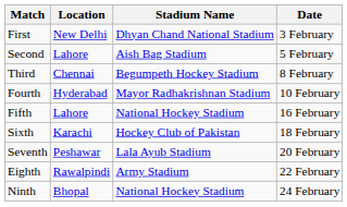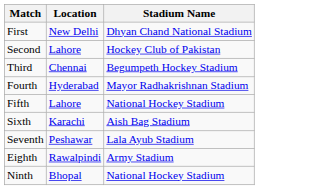 <table class="wikitable">
 <tr>
 <th>Match</th>
 <th>Location</th>
 <th>Stadium Name</th>
-<th>Date</th>
 </tr>
 <tr>
 <td>First</td>
 <td><a href='#'>New Delhi</a></td>
 <td><a href='#'>Dhyan Chand National Stadium</a></td>
-<td>3 February</td>
 </tr>
 <tr>
 <td>Second</td>
 <td><a href='#'>Lahore</a></td>
-<td><a href='#'>Aish Bag Stadium</a></td>
-<td>5 February</td>
+<td><a href='#'>Hockey Club of Pakistan</a></td>
 </tr>
 <tr>
 <td>Third</td>
 <td><a href='#'>Chennai</a></td>
 <td><a href='#'>Begumpeth Hockey Stadium</a></td>
-<td>8 February</td>
 </tr>
 <tr>
 <td>Fourth</td>
 <td><a href='#'>Hyderabad</a></td>
 <td><a href='#'>Mayor Radhakrishnan Stadium</a></td>
-<td>10 February</td>
 </tr>
 <tr>
 <td>Fifth</td>
 <td><a href='#'>Lahore</a></td>
 <td><a href='#'>National Hockey Stadium</a></td>
-<td>16 February</td>
 </tr>
 <tr>
 <td>Sixth</td>
 <td><a href='#'>Karachi</a></td>
-<td><a href='#'>Hockey Club of Pakistan</a></td>
-<td>18 February</td>
+<td><a href='#'>Aish Bag Stadium</a></td>
 </tr>
 <tr>
 <td>Seventh</td>
 <td><a href='#'>Peshawar</a></td>
 <td><a href='#'>Lala Ayub Stadium</a></td>
-<td>20 February</td>
 </tr>
 <tr>
 <td>Eighth</td>
 <td><a href='#'>Rawalpindi</a></td>
 <td><a href='#'>Army Stadium</a></td>
-<td>22 February</td>
 </tr>
 <tr>
 <td>Ninth</td>
 <td><a href='#'>Bhopal</a></td>
 <td><a href='#'>National Hockey Stadium</a></td>
-<td>24 February</td>
 </tr>
 </table>
